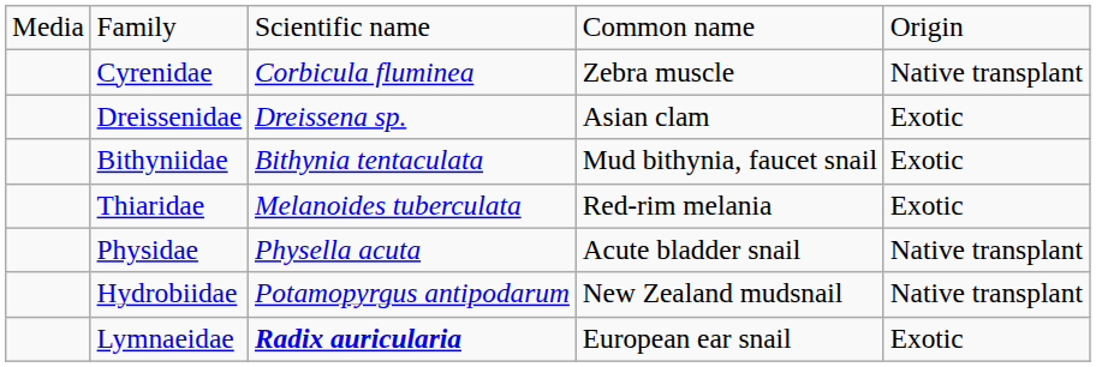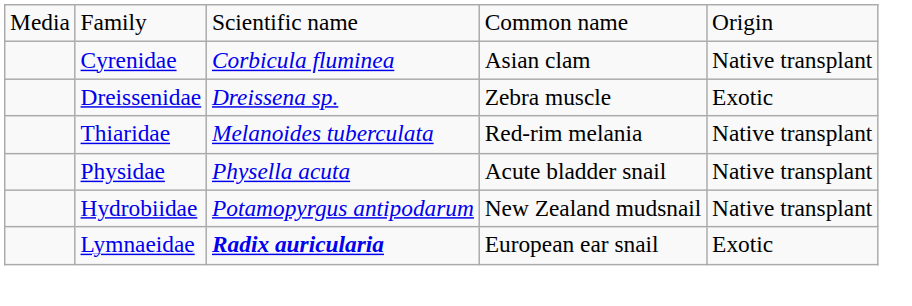 <table class="wikitable">
 <tr>
 <td>Media</td>
 <td>Family</td>
 <td>Scientific name</td>
 <td>Common name</td>
 <td>Origin</td>
 </tr>
 <tr>
 <td></td>
 <td><a href='#'>Cyrenidae</a></td>
 <td><em><a href='#'>Corbicula fluminea</a></em></td>
-<td>Zebra muscle</td>
+<td>Asian clam</td>
 <td>Native transplant</td>
 </tr>
 <tr>
 <td></td>
 <td><a href='#'>Dreissenidae</a></td>
 <td><em><a href='#'>Dreissena sp.</a></em></td>
-<td>Asian clam</td>
-<td>Exotic</td>
-</tr>
-<tr>
-<td></td>
-<td><a href='#'>Bithyniidae</a></td>
-<td><em><a href='#'>Bithynia tentaculata</a></em></td>
-<td>Mud bithynia, faucet snail</td>
+<td>Zebra muscle</td>
 <td>Exotic</td>
 </tr>
 <tr>
 <td></td>
 <td><a href='#'>Thiaridae</a></td>
 <td><em><a href='#'>Melanoides tuberculata</a></em></td>
 <td>Red-rim melania</td>
-<td>Exotic</td>
+<td>Native transplant</td>
 </tr>
 <tr>
 <td></td>
 <td><a href='#'>Physidae</a></td>
 <td><em><a href='#'>Physella acuta</a></em></td>
 <td>Acute bladder snail</td>
 <td>Native transplant</td>
 </tr>
 <tr>
 <td></td>
 <td><a href='#'>Hydrobiidae</a></td>
 <td><em><a href='#'>Potamopyrgus antipodarum</a></em></td>
 <td>New Zealand mudsnail</td>
 <td>Native transplant</td>
 </tr>
 <tr>
 <td></td>
 <td><a href='#'>Lymnaeidae</a></td>
 <td><strong><em><a href='#'>Radix auricularia</a></em></strong></td>
 <td>European ear snail</td>
 <td>Exotic</td>
 </tr>
 </table>
